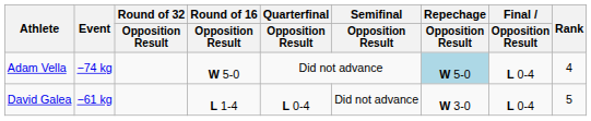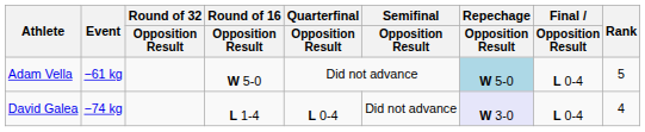 <table class="wikitable" style="font-size:90%">
 <tr>
 <th rowspan=2>Athlete</th>
 <th rowspan=2>Event</th>
 <th>Round of 32</th>
 <th>Round of 16</th>
 <th>Quarterfinal</th>
 <th>Semifinal</th>
 <th>Repechage</th>
 <th>Final / </th>
 <th rowspan=2>Rank</th>
 </tr>
 <tr style="font-size: 95%">
 <th>Opposition<br>Result</th>
 <th>Opposition<br>Result</th>
 <th>Opposition<br>Result</th>
 <th>Opposition<br>Result</th>
 <th>Opposition<br>Result</th>
 <th>Opposition<br>Result</th>
 </tr>
 <tr align=center>
 <td align=left><a href='#'>Adam Vella</a></td>
-<td align=left><a href='#'>−74 kg</a></td>
+<td align=left><a href='#'>−61 kg</a></td>
 <td></td>
 <td><br><strong>W</strong> 5-0</td>
 <td colspan=2>Did not advance</td>
 <td style="background: lightblue;"><br><strong>W</strong> 5-0</td>
 <td><br><strong>L</strong> 0-4</td>
-<td>4</td>
+<td>5</td>
 </tr>
 <tr align=center>
 <td align=left><a href='#'>David Galea</a></td>
-<td align=left><a href='#'>−61 kg</a></td>
+<td align=left><a href='#'>−74 kg</a></td>
 <td></td>
 <td><br><strong>L</strong> 1-4</td>
 <td><br><strong>L</strong> 0-4</td>
 <td>Did not advance</td>
-<td><br><strong>W</strong> 3-0</td>
+<td style="background: lavender;"><br><strong>W</strong> 3-0</td>
 <td><br><strong>L</strong> 0-4</td>
-<td>5</td>
+<td>4</td>
 </tr>
 </table>
